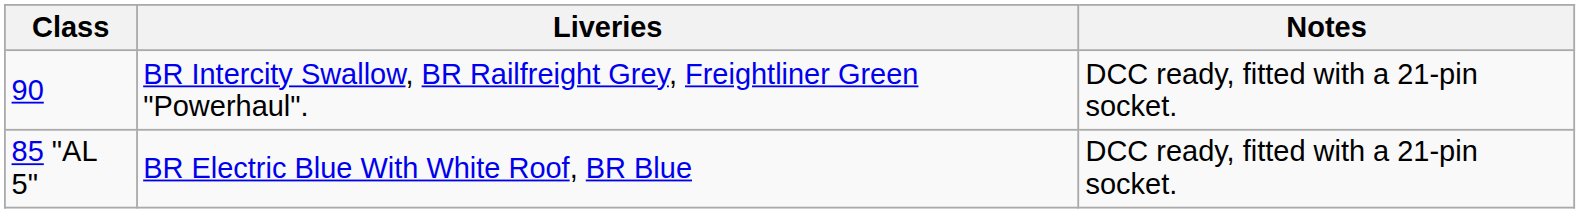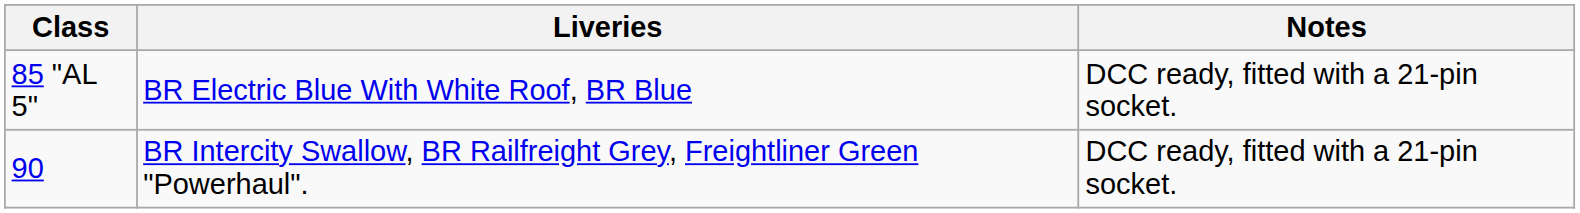 <table class="wikitable">
 <tr>
 <th>Class</th>
 <th>Liveries</th>
 <th>Notes</th>
 </tr>
 <tr>
+<td><a href='#'>85</a> "AL 5"</td>
+<td><a href='#'>BR Electric Blue With White Roof</a>, <a href='#'>BR Blue</a></td>
+<td>DCC ready, fitted with a 21-pin socket.</td>
+</tr>
+<tr>
 <td><a href='#'>90</a></td>
 <td><a href='#'>BR Intercity Swallow</a>, <a href='#'>BR Railfreight Grey</a>, <a href='#'>Freightliner Green</a> "Powerhaul".</td>
 <td>DCC ready, fitted with a 21-pin socket.</td>
 </tr>
-<tr>
-<td><a href='#'>85</a> "AL 5"</td>
-<td><a href='#'>BR Electric Blue With White Roof</a>, <a href='#'>BR Blue</a></td>
-<td>DCC ready, fitted with a 21-pin socket.</td>
-</tr>
 </table>
